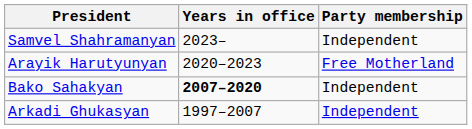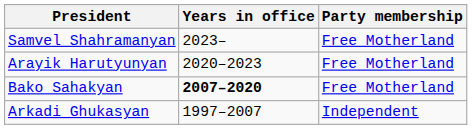 <table class="wikitable">
 <tr>
 <th>President</th>
 <th>Years in office</th>
 <th>Party membership</th>
 </tr>
 <tr>
 <td><a href='#'>Samvel Shahramanyan</a></td>
 <td>2023–</td>
-<td>Independent</td>
+<td><a href='#'>Free Motherland</a></td>
 </tr>
 <tr>
 <td><a href='#'>Arayik Harutyunyan</a></td>
 <td>2020–2023</td>
 <td><a href='#'>Free Motherland</a></td>
 </tr>
 <tr>
 <td><a href='#'>Bako Sahakyan</a></td>
 <td><strong>2007–2020</strong></td>
-<td>Independent</td>
+<td><a href='#'>Free Motherland</a></td>
 </tr>
 <tr>
 <td><a href='#'>Arkadi Ghukasyan</a></td>
 <td>1997–2007</td>
 <td><a href='#'>Independent</a></td>
 </tr>
 </table>
